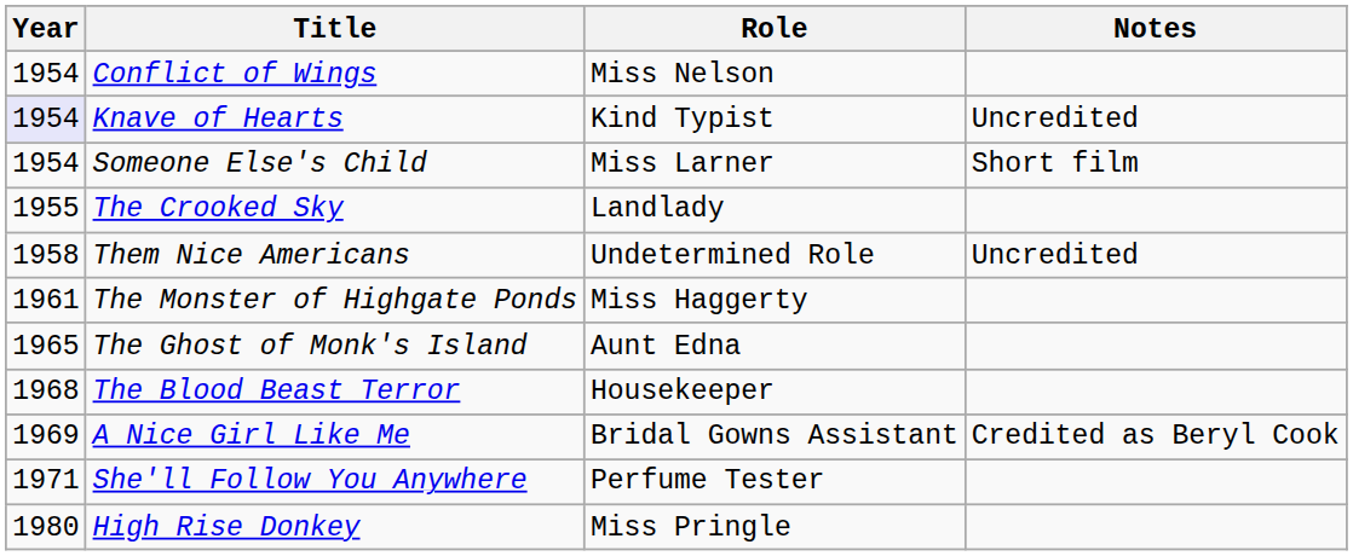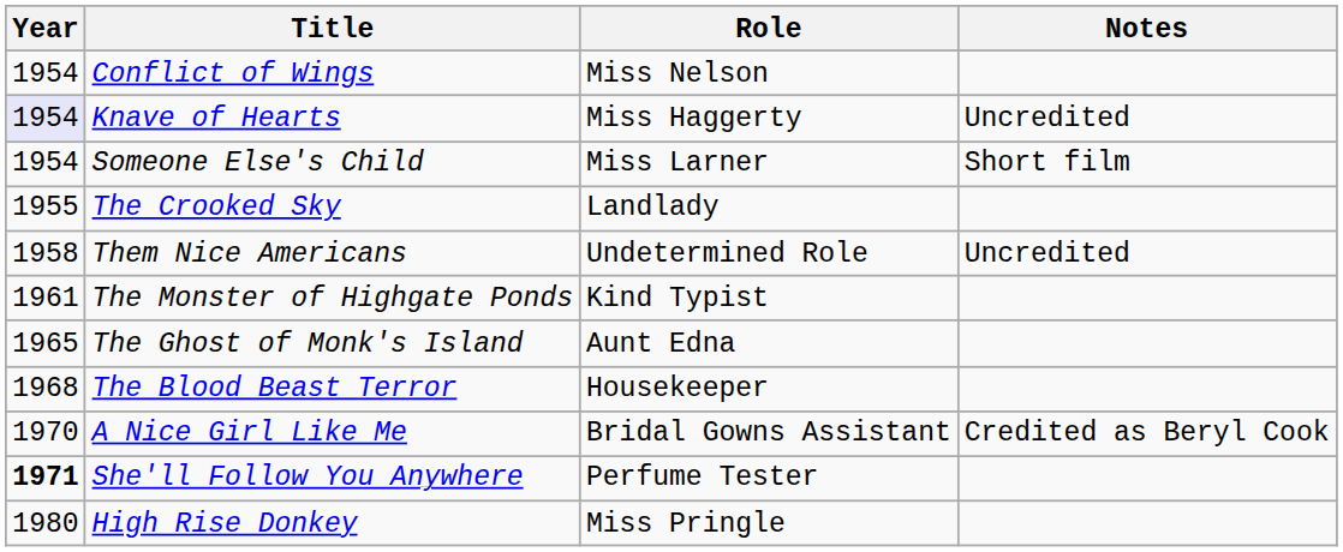 <table class="wikitable sortable">
 <tr>
 <th>Year</th>
 <th>Title</th>
 <th>Role</th>
 <th class="unsortable">Notes</th>
 </tr>
 <tr>
 <td>1954</td>
 <td><em><a href='#'>Conflict of Wings</a></em></td>
 <td>Miss Nelson</td>
 <td></td>
 </tr>
 <tr>
 <td style="background: lavender;">1954</td>
 <td><em><a href='#'>Knave of Hearts</a></em></td>
-<td>Kind Typist</td>
+<td>Miss Haggerty</td>
 <td>Uncredited</td>
 </tr>
 <tr>
 <td>1954</td>
 <td><em>Someone Else's Child</em></td>
 <td>Miss Larner</td>
 <td>Short film</td>
 </tr>
 <tr>
 <td>1955</td>
 <td><em><a href='#'>The Crooked Sky</a></em></td>
 <td>Landlady</td>
 <td></td>
 </tr>
 <tr>
 <td>1958</td>
 <td><em>Them Nice Americans</em></td>
 <td>Undetermined Role</td>
 <td>Uncredited</td>
 </tr>
 <tr>
 <td>1961</td>
 <td><em>The Monster of Highgate Ponds</em></td>
-<td>Miss Haggerty</td>
+<td>Kind Typist</td>
 <td></td>
 </tr>
 <tr>
 <td>1965</td>
 <td><em>The Ghost of Monk's Island</em></td>
 <td>Aunt Edna</td>
 <td></td>
 </tr>
 <tr>
 <td>1968</td>
 <td><em><a href='#'>The Blood Beast Terror</a></em></td>
 <td>Housekeeper</td>
 <td></td>
 </tr>
 <tr>
-<td>1969</td>
+<td>1970</td>
 <td><em><a href='#'>A Nice Girl Like Me</a></em></td>
 <td>Bridal Gowns Assistant</td>
 <td>Credited as Beryl Cook</td>
 </tr>
 <tr>
-<td>1971</td>
+<td><strong>1971</strong></td>
 <td><em><a href='#'>She'll Follow You Anywhere</a></em></td>
 <td>Perfume Tester</td>
 <td></td>
 </tr>
 <tr>
 <td>1980</td>
 <td><em><a href='#'>High Rise Donkey</a></em></td>
 <td>Miss Pringle</td>
 <td></td>
 </tr>
 </table>
